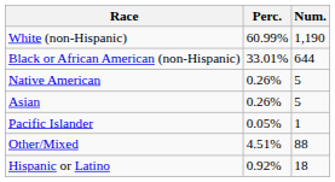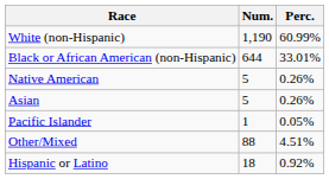 <table class="wikitable">
 <tr>
 <th>Race</th>
+<th>Num.</th>
 <th>Perc.</th>
-<th>Num.</th>
 </tr>
 <tr>
 <td><a href='#'>White</a> (non-Hispanic)</td>
+<td>1,190</td>
 <td>60.99%</td>
-<td>1,190</td>
 </tr>
 <tr>
 <td><a href='#'>Black or African American</a> (non-Hispanic)</td>
+<td>644</td>
 <td>33.01%</td>
-<td>644</td>
 </tr>
 <tr>
 <td><a href='#'>Native American</a></td>
+<td>5</td>
 <td>0.26%</td>
-<td>5</td>
 </tr>
 <tr>
 <td><a href='#'>Asian</a></td>
+<td>5</td>
 <td>0.26%</td>
-<td>5</td>
 </tr>
 <tr>
 <td><a href='#'>Pacific Islander</a></td>
+<td>1</td>
 <td>0.05%</td>
-<td>1</td>
 </tr>
 <tr>
 <td><a href='#'>Other/Mixed</a></td>
+<td>88</td>
 <td>4.51%</td>
-<td>88</td>
 </tr>
 <tr>
 <td><a href='#'>Hispanic</a> or <a href='#'>Latino</a></td>
+<td>18</td>
 <td>0.92%</td>
-<td>18</td>
 </tr>
 </table>
